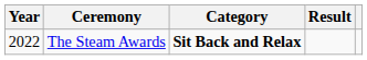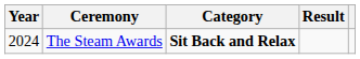 <table class="wikitable plainrowheaders" width="auto">
 <tr>
 <th scope="col">Year</th>
 <th scope="col">Ceremony</th>
 <th scope="col">Category</th>
 <th scope="col">Result</th>
 <th scope="col" class="unsortable"></th>
 </tr>
 <tr>
-<td>2022</td>
+<td>2024</td>
 <td><a href='#'>The Steam Awards</a></td>
 <td><strong>Sit Back and Relax</strong></td>
 <td></td>
 <td style="text-align:center;"></td>
 </tr>
 </table>
